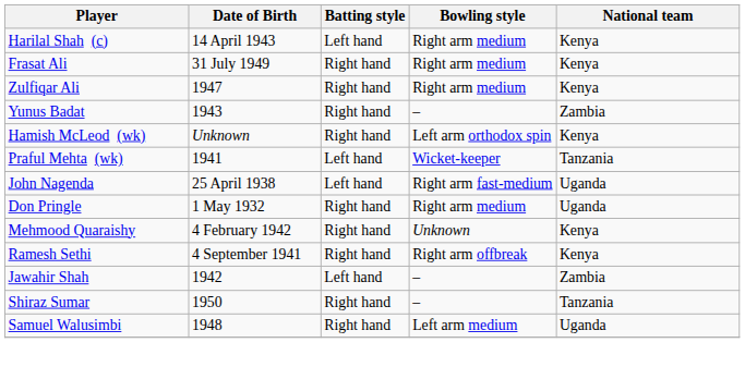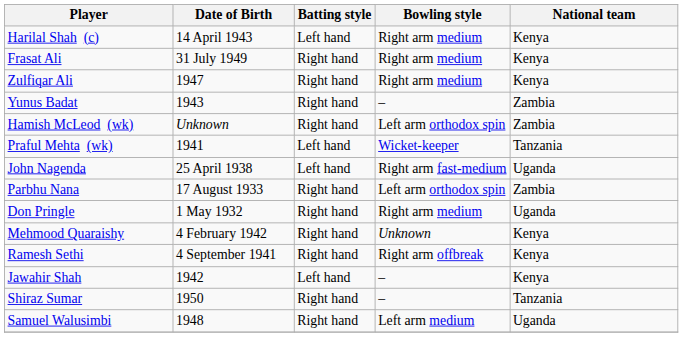 <table class="wikitable">
 <tr>
 <th width="25%">Player</th>
 <th width="18%">Date of Birth</th>
 <th width="12%">Batting style</th>
 <th width="20%">Bowling style</th>
 <th width="25%">National team</th>
 </tr>
 <tr>
 <td><a href='#'>Harilal Shah</a>  <a href='#'>(c)</a></td>
 <td>14 April 1943</td>
 <td>Left hand</td>
 <td>Right arm <a href='#'>medium</a></td>
 <td> Kenya</td>
 </tr>
 <tr>
 <td><a href='#'>Frasat Ali</a></td>
 <td>31 July 1949</td>
 <td>Right hand</td>
 <td>Right arm <a href='#'>medium</a></td>
 <td> Kenya</td>
 </tr>
 <tr>
 <td><a href='#'>Zulfiqar Ali</a></td>
 <td>1947</td>
 <td>Right hand</td>
 <td>Right arm <a href='#'>medium</a></td>
 <td> Kenya</td>
 </tr>
 <tr>
 <td><a href='#'>Yunus Badat</a></td>
 <td>1943</td>
 <td>Right hand</td>
 <td>–</td>
 <td> Zambia</td>
 </tr>
 <tr>
 <td><a href='#'>Hamish McLeod</a>  <a href='#'>(wk)</a></td>
 <td><em>Unknown</em></td>
 <td>Right hand</td>
 <td>Left arm <a href='#'>orthodox spin</a></td>
-<td> Kenya</td>
+<td> Zambia</td>
 </tr>
 <tr>
 <td><a href='#'>Praful Mehta</a>  <a href='#'>(wk)</a></td>
 <td>1941</td>
 <td>Left hand</td>
 <td><a href='#'>Wicket-keeper</a></td>
 <td> Tanzania</td>
 </tr>
 <tr>
 <td><a href='#'>John Nagenda</a></td>
 <td>25 April 1938</td>
 <td>Left hand</td>
 <td>Right arm <a href='#'>fast-medium</a></td>
 <td> Uganda</td>
+</tr>
+<tr>
+<td><a href='#'>Parbhu Nana</a></td>
+<td>17 August 1933</td>
+<td>Right hand</td>
+<td>Left arm <a href='#'>orthodox spin</a></td>
+<td> Zambia</td>
 </tr>
 <tr>
 <td><a href='#'>Don Pringle</a></td>
 <td>1 May 1932</td>
 <td>Right hand</td>
 <td>Right arm <a href='#'>medium</a></td>
 <td> Uganda</td>
 </tr>
 <tr>
 <td><a href='#'>Mehmood Quaraishy</a></td>
 <td>4 February 1942</td>
 <td>Right hand</td>
 <td><em>Unknown</em></td>
 <td> Kenya</td>
 </tr>
 <tr>
 <td><a href='#'>Ramesh Sethi</a></td>
 <td>4 September 1941</td>
 <td>Right hand</td>
 <td>Right arm <a href='#'>offbreak</a></td>
 <td> Kenya</td>
 </tr>
 <tr>
 <td><a href='#'>Jawahir Shah</a></td>
 <td>1942</td>
 <td>Left hand</td>
 <td>–</td>
-<td> Zambia</td>
+<td> Kenya</td>
 </tr>
 <tr>
 <td><a href='#'>Shiraz Sumar</a></td>
 <td>1950</td>
 <td>Right hand</td>
 <td>–</td>
 <td> Tanzania</td>
 </tr>
 <tr>
 <td><a href='#'>Samuel Walusimbi</a></td>
 <td>1948</td>
 <td>Right hand</td>
 <td>Left arm <a href='#'>medium</a></td>
 <td> Uganda</td>
 </tr>
 <tr>
 </tr>
 </table>
